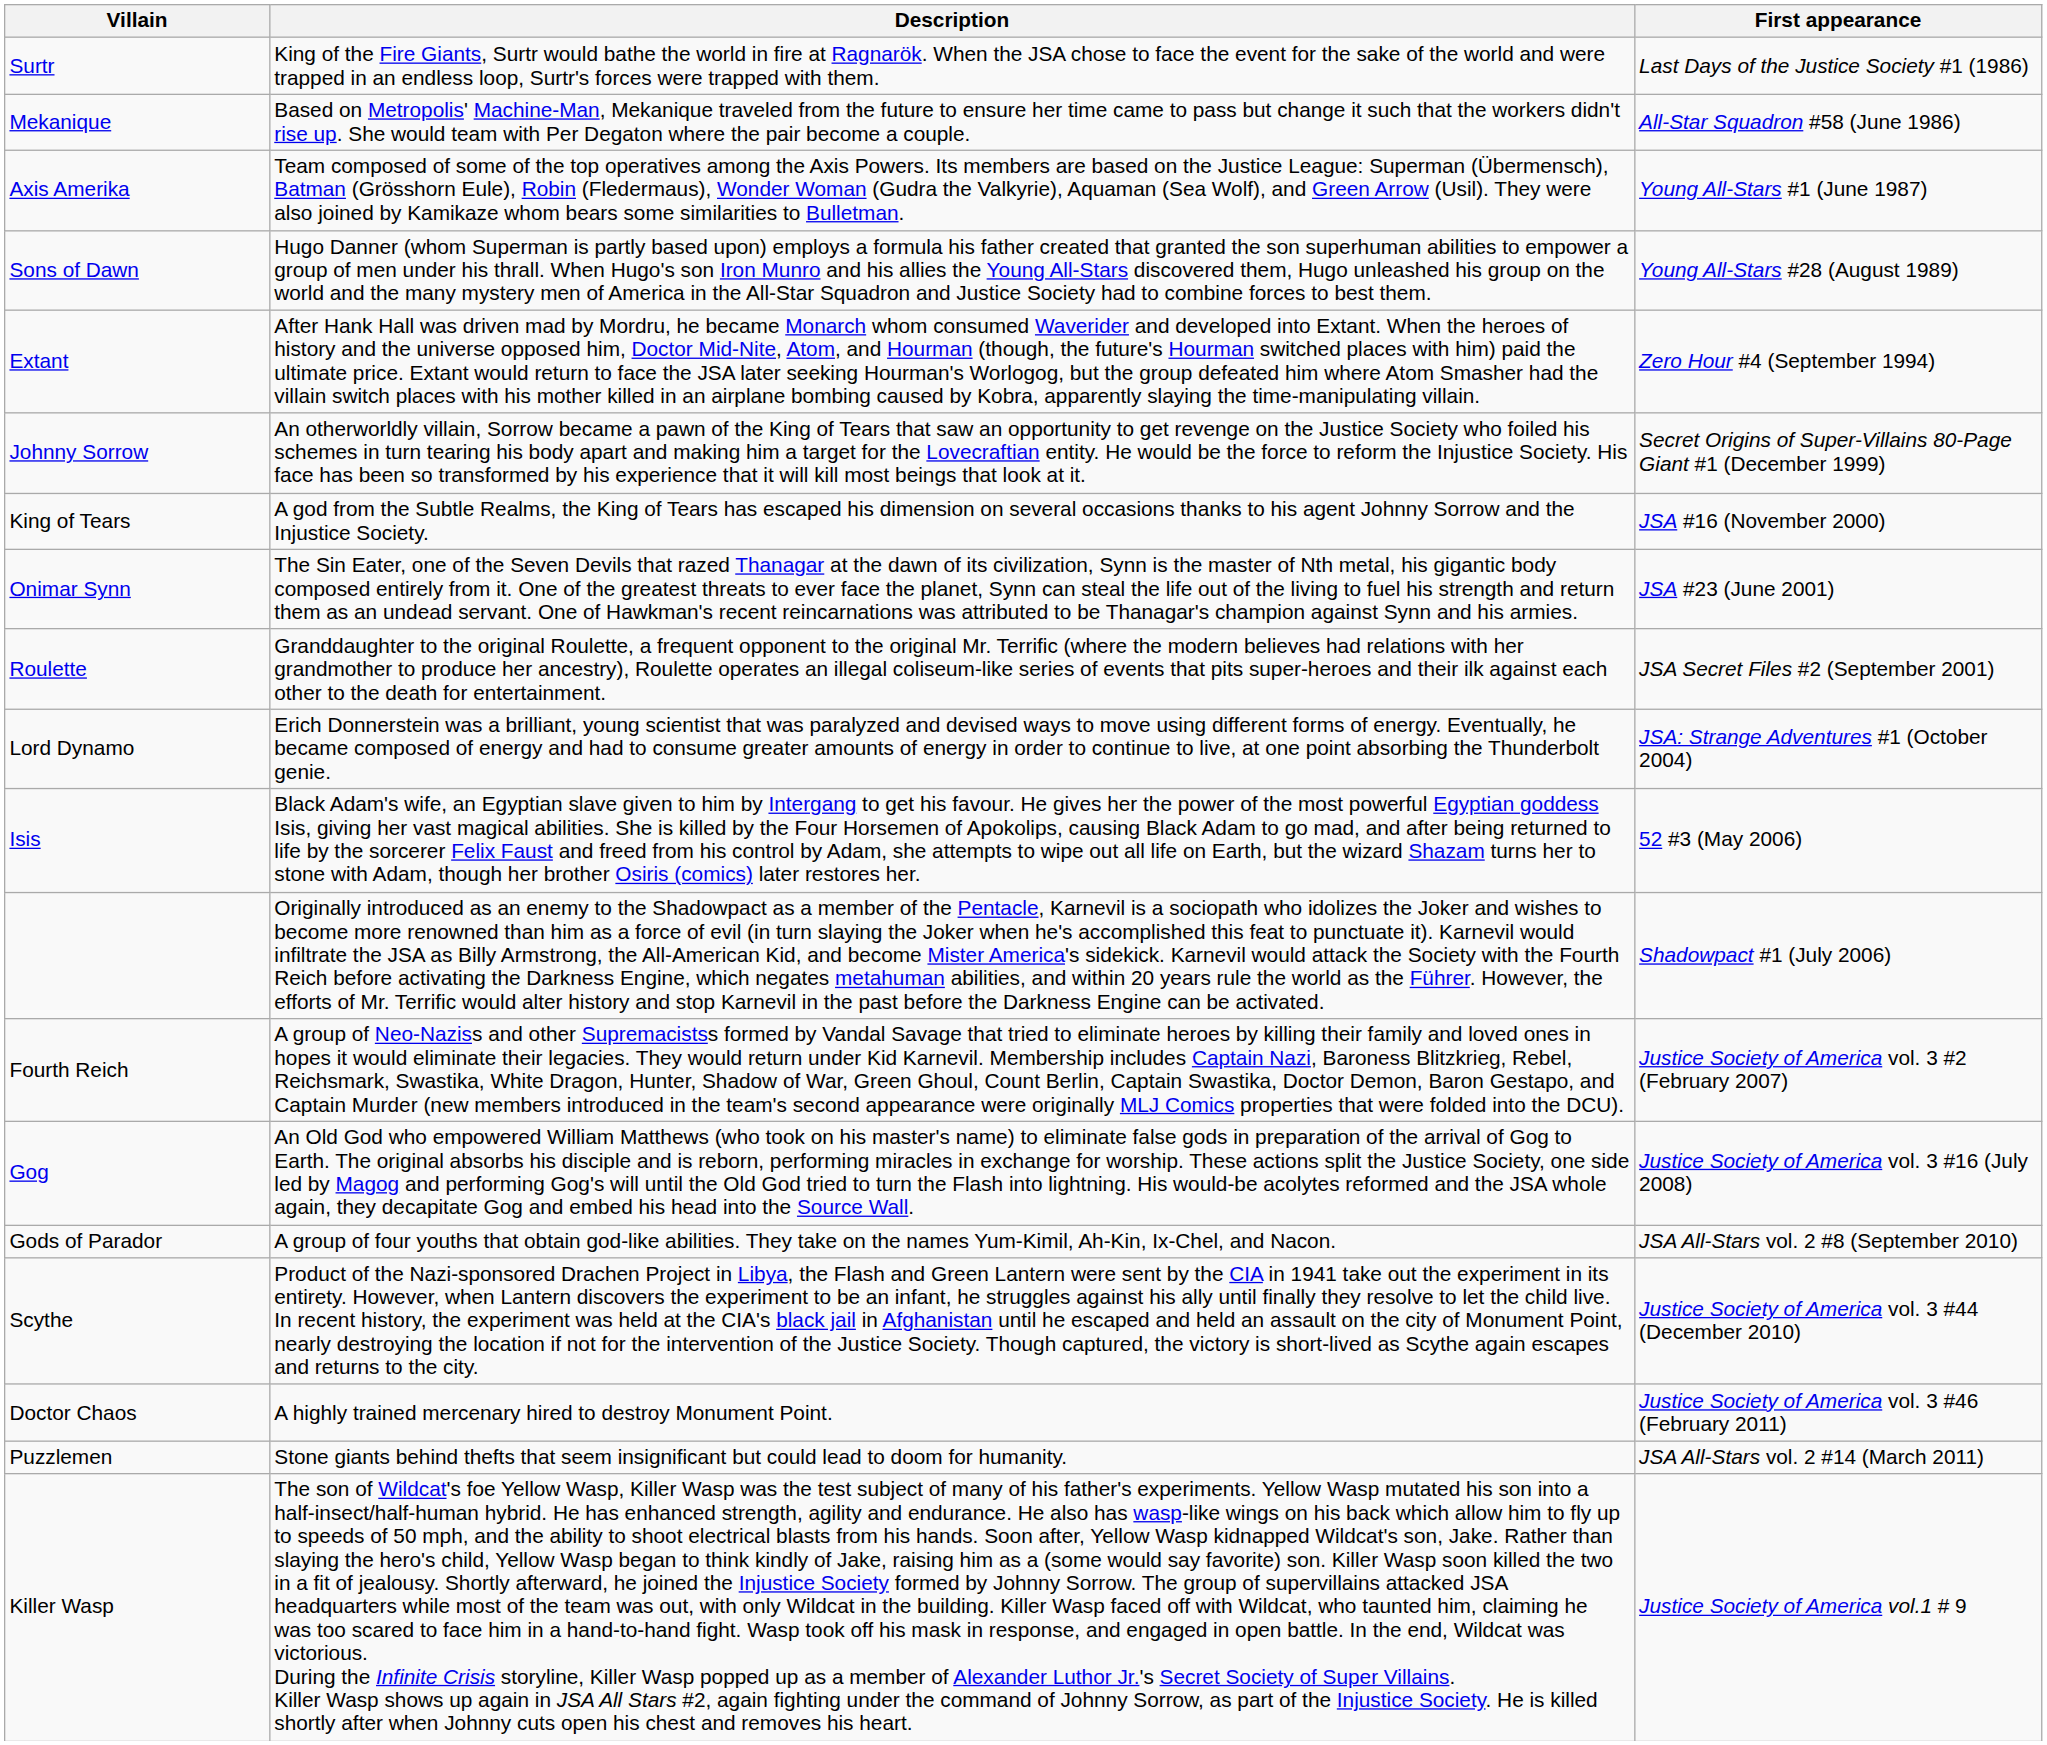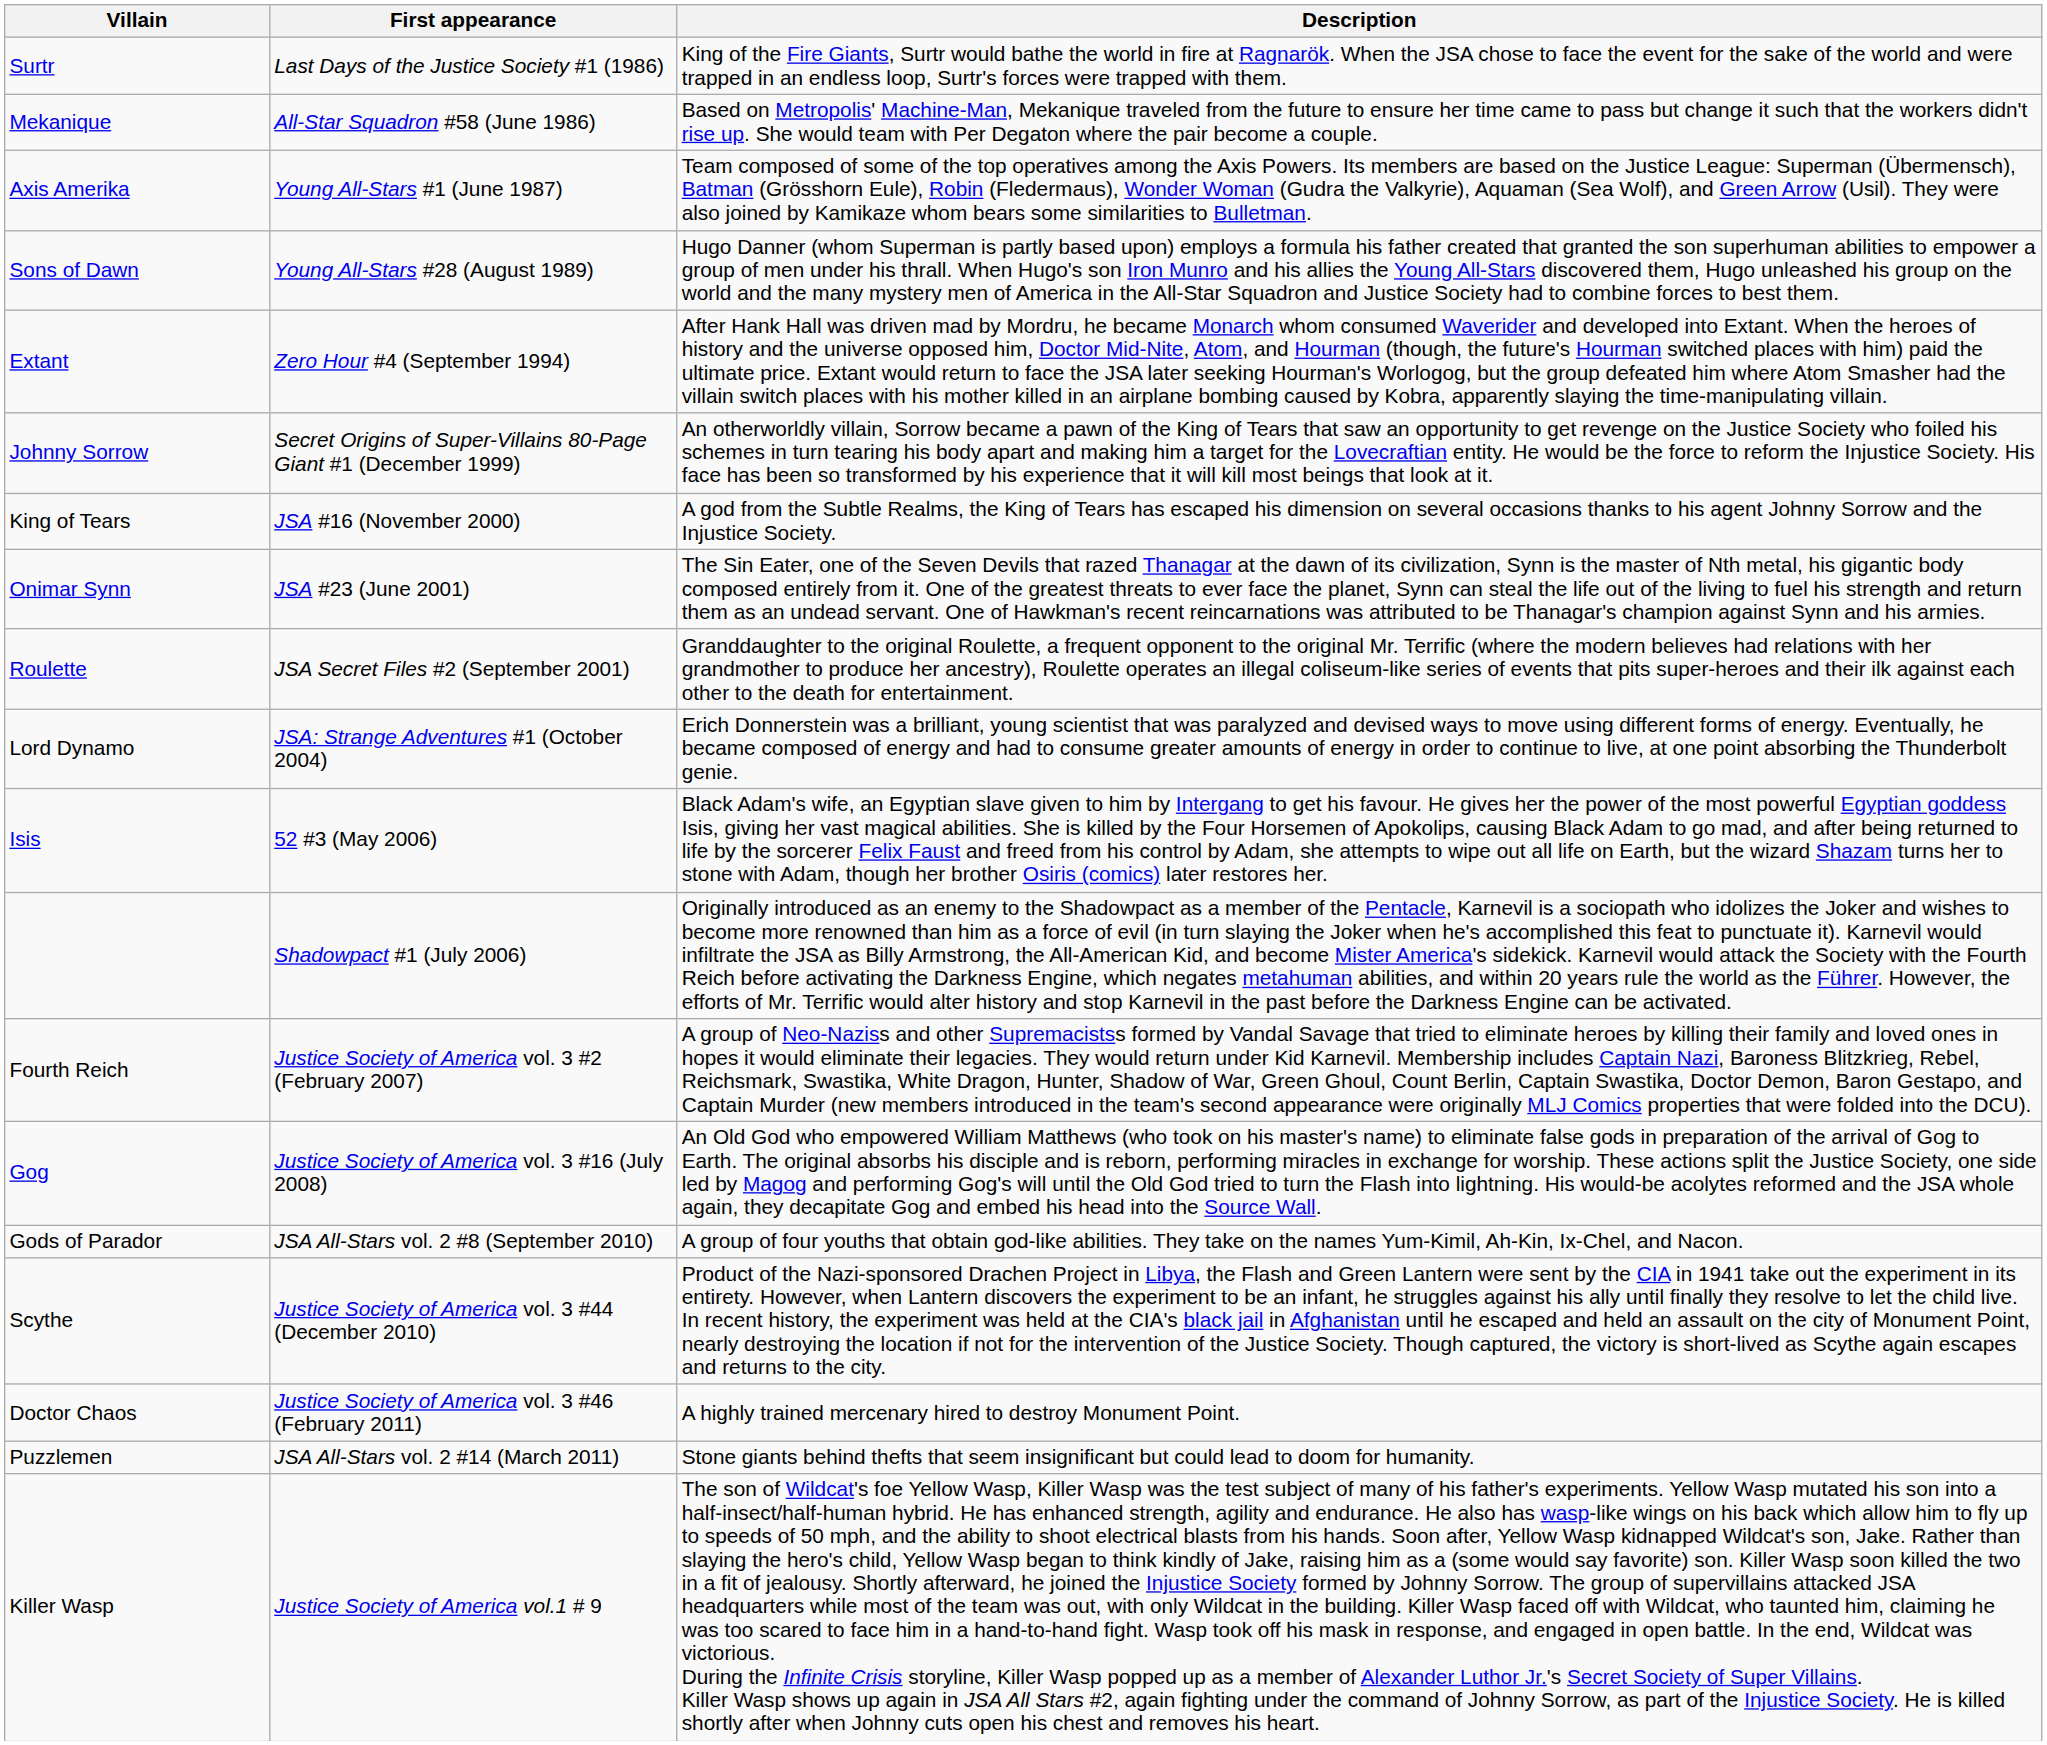 <table class="wikitable">
 <tr>
 <th width="13%">Villain</th>
+<th width="20%">First appearance</th>
 <th width="67%">Description</th>
-<th width="20%">First appearance</th>
 </tr>
 <tr>
 <td><a href='#'>Surtr</a></td>
+<td><em>Last Days of the Justice Society</em> #1 (1986)</td>
 <td>King of the <a href='#'>Fire Giants</a>, Surtr would bathe the world in fire at <a href='#'>Ragnarök</a>. When the JSA chose to face the event for the sake of the world and were trapped in an endless loop, Surtr's forces were trapped with them.</td>
-<td><em>Last Days of the Justice Society</em> #1 (1986)</td>
 </tr>
 <tr>
 <td><a href='#'>Mekanique</a></td>
+<td><em><a href='#'>All-Star Squadron</a></em> #58 (June 1986)</td>
 <td>Based on <a href='#'>Metropolis</a>' <a href='#'>Machine-Man</a>, Mekanique traveled from the future to ensure her time came to pass but change it such that the workers didn't <a href='#'>rise up</a>. She would team with Per Degaton where the pair become a couple.</td>
-<td><em><a href='#'>All-Star Squadron</a></em> #58 (June 1986)</td>
 </tr>
 <tr>
 <td><a href='#'>Axis Amerika</a></td>
+<td><em><a href='#'>Young All-Stars</a></em> #1 (June 1987)</td>
 <td>Team composed of some of the top operatives among the Axis Powers. Its members are based on the Justice League: Superman (Übermensch), <a href='#'>Batman</a> (Grösshorn Eule), <a href='#'>Robin</a> (Fledermaus), <a href='#'>Wonder Woman</a> (Gudra the Valkyrie), Aquaman (Sea Wolf), and <a href='#'>Green Arrow</a> (Usil). They were also joined by Kamikaze whom bears some similarities to <a href='#'>Bulletman</a>.</td>
-<td><em><a href='#'>Young All-Stars</a></em> #1 (June 1987)</td>
 </tr>
 <tr>
 <td><a href='#'>Sons of Dawn</a></td>
+<td><em><a href='#'>Young All-Stars</a></em> #28 (August 1989)</td>
 <td>Hugo Danner (whom Superman is partly based upon) employs a formula his father created that granted the son superhuman abilities to empower a group of men under his thrall. When Hugo's son <a href='#'>Iron Munro</a> and his allies the <a href='#'>Young All-Stars</a> discovered them, Hugo unleashed his group on the world and the many mystery men of America in the All-Star Squadron and Justice Society had to combine forces to best them.</td>
-<td><em><a href='#'>Young All-Stars</a></em> #28 (August 1989)</td>
 </tr>
 <tr>
 <td><a href='#'>Extant</a></td>
+<td><em><a href='#'>Zero Hour</a></em> #4 (September 1994)</td>
 <td>After Hank Hall was driven mad by Mordru, he became <a href='#'>Monarch</a> whom consumed <a href='#'>Waverider</a> and developed into Extant. When the heroes of history and the universe opposed him, <a href='#'>Doctor Mid-Nite</a>, <a href='#'>Atom</a>, and <a href='#'>Hourman</a> (though, the future's <a href='#'>Hourman</a> switched places with him) paid the ultimate price. Extant would return to face the JSA later seeking Hourman's Worlogog, but the group defeated him where Atom Smasher had the villain switch places with his mother killed in an airplane bombing caused by Kobra, apparently slaying the time-manipulating villain.</td>
-<td><em><a href='#'>Zero Hour</a></em> #4 (September 1994)</td>
 </tr>
 <tr>
 <td><a href='#'>Johnny Sorrow</a></td>
+<td><em>Secret Origins of Super-Villains 80-Page Giant</em> #1 (December 1999)</td>
 <td>An otherworldly villain, Sorrow became a pawn of the King of Tears that saw an opportunity to get revenge on the Justice Society who foiled his schemes in turn tearing his body apart and making him a target for the <a href='#'>Lovecraftian</a> entity. He would be the force to reform the Injustice Society. His face has been so transformed by his experience that it will kill most beings that look at it.</td>
-<td><em>Secret Origins of Super-Villains 80-Page Giant</em> #1 (December 1999)</td>
 </tr>
 <tr>
 <td>King of Tears</td>
+<td><em><a href='#'>JSA</a></em> #16 (November 2000)</td>
 <td>A god from the Subtle Realms, the King of Tears has escaped his dimension on several occasions thanks to his agent Johnny Sorrow and the Injustice Society.</td>
-<td><em><a href='#'>JSA</a></em> #16 (November 2000)</td>
 </tr>
 <tr>
 <td><a href='#'>Onimar Synn</a></td>
+<td><em><a href='#'>JSA</a></em> #23 (June 2001)</td>
 <td>The Sin Eater, one of the Seven Devils that razed <a href='#'>Thanagar</a> at the dawn of its civilization, Synn is the master of Nth metal, his gigantic body composed entirely from it. One of the greatest threats to ever face the planet, Synn can steal the life out of the living to fuel his strength and return them as an undead servant. One of Hawkman's recent reincarnations was attributed to be Thanagar's champion against Synn and his armies.</td>
-<td><em><a href='#'>JSA</a></em> #23 (June 2001)</td>
 </tr>
 <tr>
 <td><a href='#'>Roulette</a></td>
+<td><em>JSA Secret Files</em> #2 (September 2001)</td>
 <td>Granddaughter to the original Roulette, a frequent opponent to the original Mr. Terrific (where the modern believes had relations with her grandmother to produce her ancestry), Roulette operates an illegal coliseum-like series of events that pits super-heroes and their ilk against each other to the death for entertainment.</td>
-<td><em>JSA Secret Files</em> #2 (September 2001)</td>
 </tr>
 <tr>
 <td>Lord Dynamo</td>
+<td><em><a href='#'>JSA: Strange Adventures</a></em> #1 (October 2004)</td>
 <td>Erich Donnerstein was a brilliant, young scientist that was paralyzed and devised ways to move using different forms of energy. Eventually, he became composed of energy and had to consume greater amounts of energy in order to continue to live, at one point absorbing the Thunderbolt genie.</td>
-<td><em><a href='#'>JSA: Strange Adventures</a></em> #1 (October 2004)</td>
 </tr>
 <tr>
 <td><a href='#'>Isis</a></td>
+<td><a href='#'>52</a> #3 (May 2006)</td>
 <td>Black Adam's wife, an Egyptian slave given to him by <a href='#'>Intergang</a> to get his favour. He gives her the power of the most powerful <a href='#'>Egyptian goddess</a> Isis, giving her vast magical abilities. She is killed by the Four Horsemen of Apokolips, causing Black Adam to go mad, and after being returned to life by the sorcerer <a href='#'>Felix Faust</a> and freed from his control by Adam, she attempts to wipe out all life on Earth, but the wizard <a href='#'>Shazam</a> turns her to stone with Adam, though her brother <a href='#'>Osiris (comics)</a> later restores her.</td>
-<td><a href='#'>52</a> #3 (May 2006)</td>
 </tr>
 <tr>
 <td></td>
+<td><em><a href='#'>Shadowpact</a></em> #1 (July 2006)</td>
 <td>Originally introduced as an enemy to the Shadowpact as a member of the <a href='#'>Pentacle</a>, Karnevil is a sociopath who idolizes the Joker and wishes to become more renowned than him as a force of evil (in turn slaying the Joker when he's accomplished this feat to punctuate it). Karnevil would infiltrate the JSA as Billy Armstrong, the All-American Kid, and become <a href='#'>Mister America</a>'s sidekick. Karnevil would attack the Society with the Fourth Reich before activating the Darkness Engine, which negates <a href='#'>metahuman</a> abilities, and within 20 years rule the world as the <a href='#'>Führer</a>. However, the efforts of Mr. Terrific would alter history and stop Karnevil in the past before the Darkness Engine can be activated.</td>
-<td><em><a href='#'>Shadowpact</a></em> #1 (July 2006)</td>
 </tr>
 <tr>
 <td>Fourth Reich</td>
+<td><em><a href='#'>Justice Society of America</a></em> vol. 3 #2 (February 2007)</td>
 <td>A group of <a href='#'>Neo-Nazis</a>s and other <a href='#'>Supremacists</a>s formed by Vandal Savage that tried to eliminate heroes by killing their family and loved ones in hopes it would eliminate their legacies. They would return under Kid Karnevil. Membership includes <a href='#'>Captain Nazi</a>, Baroness Blitzkrieg, Rebel, Reichsmark, Swastika, White Dragon, Hunter, Shadow of War, Green Ghoul, Count Berlin, Captain Swastika, Doctor Demon, Baron Gestapo, and Captain Murder (new members introduced in the team's second appearance were originally <a href='#'>MLJ Comics</a> properties that were folded into the DCU).</td>
-<td><em><a href='#'>Justice Society of America</a></em> vol. 3 #2 (February 2007)</td>
 </tr>
 <tr>
 <td><a href='#'>Gog</a></td>
+<td><em><a href='#'>Justice Society of America</a></em> vol. 3 #16 (July 2008)</td>
 <td>An Old God who empowered William Matthews (who took on his master's name) to eliminate false gods in preparation of the arrival of Gog to Earth. The original absorbs his disciple and is reborn, performing miracles in exchange for worship. These actions split the Justice Society, one side led by <a href='#'>Magog</a> and performing Gog's will until the Old God tried to turn the Flash into lightning. His would-be acolytes reformed and the JSA whole again, they decapitate Gog and embed his head into the <a href='#'>Source Wall</a>.</td>
-<td><em><a href='#'>Justice Society of America</a></em> vol. 3 #16 (July 2008)</td>
 </tr>
 <tr>
 <td>Gods of Parador</td>
+<td><em>JSA All-Stars</em> vol. 2 #8 (September 2010)</td>
 <td>A group of four youths that obtain god-like abilities. They take on the names Yum-Kimil, Ah-Kin, Ix-Chel, and Nacon.</td>
-<td><em>JSA All-Stars</em> vol. 2 #8 (September 2010)</td>
 </tr>
 <tr>
 <td>Scythe</td>
+<td><em><a href='#'>Justice Society of America</a></em> vol. 3 #44 (December 2010)</td>
 <td>Product of the Nazi-sponsored Drachen Project in <a href='#'>Libya</a>, the Flash and Green Lantern were sent by the <a href='#'>CIA</a> in 1941 take out the experiment in its entirety. However, when Lantern discovers the experiment to be an infant, he struggles against his ally until finally they resolve to let the child live. In recent history, the experiment was held at the CIA's <a href='#'>black jail</a> in <a href='#'>Afghanistan</a> until he escaped and held an assault on the city of Monument Point, nearly destroying the location if not for the intervention of the Justice Society. Though captured, the victory is short-lived as Scythe again escapes and returns to the city.</td>
-<td><em><a href='#'>Justice Society of America</a></em> vol. 3 #44 (December 2010)</td>
 </tr>
 <tr>
 <td>Doctor Chaos</td>
+<td><em><a href='#'>Justice Society of America</a></em> vol. 3 #46 (February 2011)</td>
 <td>A highly trained mercenary hired to destroy Monument Point.</td>
-<td><em><a href='#'>Justice Society of America</a></em> vol. 3 #46 (February 2011)</td>
 </tr>
 <tr>
 <td>Puzzlemen</td>
+<td><em>JSA All-Stars</em> vol. 2 #14 (March 2011)</td>
 <td>Stone giants behind thefts that seem insignificant but could lead to doom for humanity.</td>
-<td><em>JSA All-Stars</em> vol. 2 #14 (March 2011)</td>
 </tr>
 <tr>
 <td>Killer Wasp</td>
+<td><em><a href='#'>Justice Society of America</a></em> <em>vol.1</em> # 9</td>
 <td>The son of <a href='#'>Wildcat</a>'s foe Yellow Wasp, Killer Wasp was the test subject of many of his father's experiments. Yellow Wasp mutated his son into a half-insect/half-human hybrid. He has enhanced strength, agility and endurance. He also has <a href='#'>wasp</a>-like wings on his back which allow him to fly up to speeds of 50 mph, and the ability to shoot electrical blasts from his hands. Soon after, Yellow Wasp kidnapped Wildcat's son, Jake. Rather than slaying the hero's child, Yellow Wasp began to think kindly of Jake, raising him as a (some would say favorite) son. Killer Wasp soon killed the two in a fit of jealousy. Shortly afterward, he joined the <a href='#'>Injustice Society</a> formed by Johnny Sorrow. The group of supervillains attacked JSA headquarters while most of the team was out, with only Wildcat in the building. Killer Wasp faced off with Wildcat, who taunted him, claiming he was too scared to face him in a hand-to-hand fight. Wasp took off his mask in response, and engaged in open battle. In the end, Wildcat was victorious.<br>During the <em><a href='#'>Infinite Crisis</a></em> storyline, Killer Wasp popped up as a member of <a href='#'>Alexander Luthor Jr.</a>'s <a href='#'>Secret Society of Super Villains</a>.<br>Killer Wasp shows up again in <em>JSA All Stars</em> #2, again fighting under the command of Johnny Sorrow, as part of the <a href='#'>Injustice Society</a>. He is killed shortly after when Johnny cuts open his chest and removes his heart.</td>
-<td><em><a href='#'>Justice Society of America</a></em> <em>vol.1</em> # 9</td>
 </tr>
 </table>
